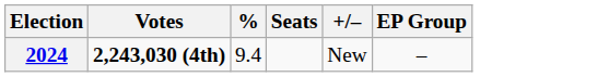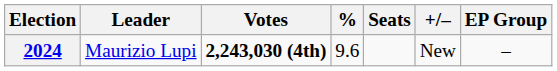 <table class="wikitable" style="text-align:center">
 <tr>
 <th>Election</th>
+<th>Leader</th>
 <th>Votes</th>
 <th>%</th>
 <th>Seats</th>
 <th>+/–</th>
 <th>EP Group</th>
 </tr>
 <tr>
 <th><a href='#'>2024</a></th>
+<td><a href='#'>Maurizio Lupi</a></td>
 <td><strong>2,243,030 (4th)</strong></td>
-<td>9.4</td>
+<td>9.6</td>
 <td></td>
 <td>New</td>
 <td>–</td>
 </tr>
 </table>
